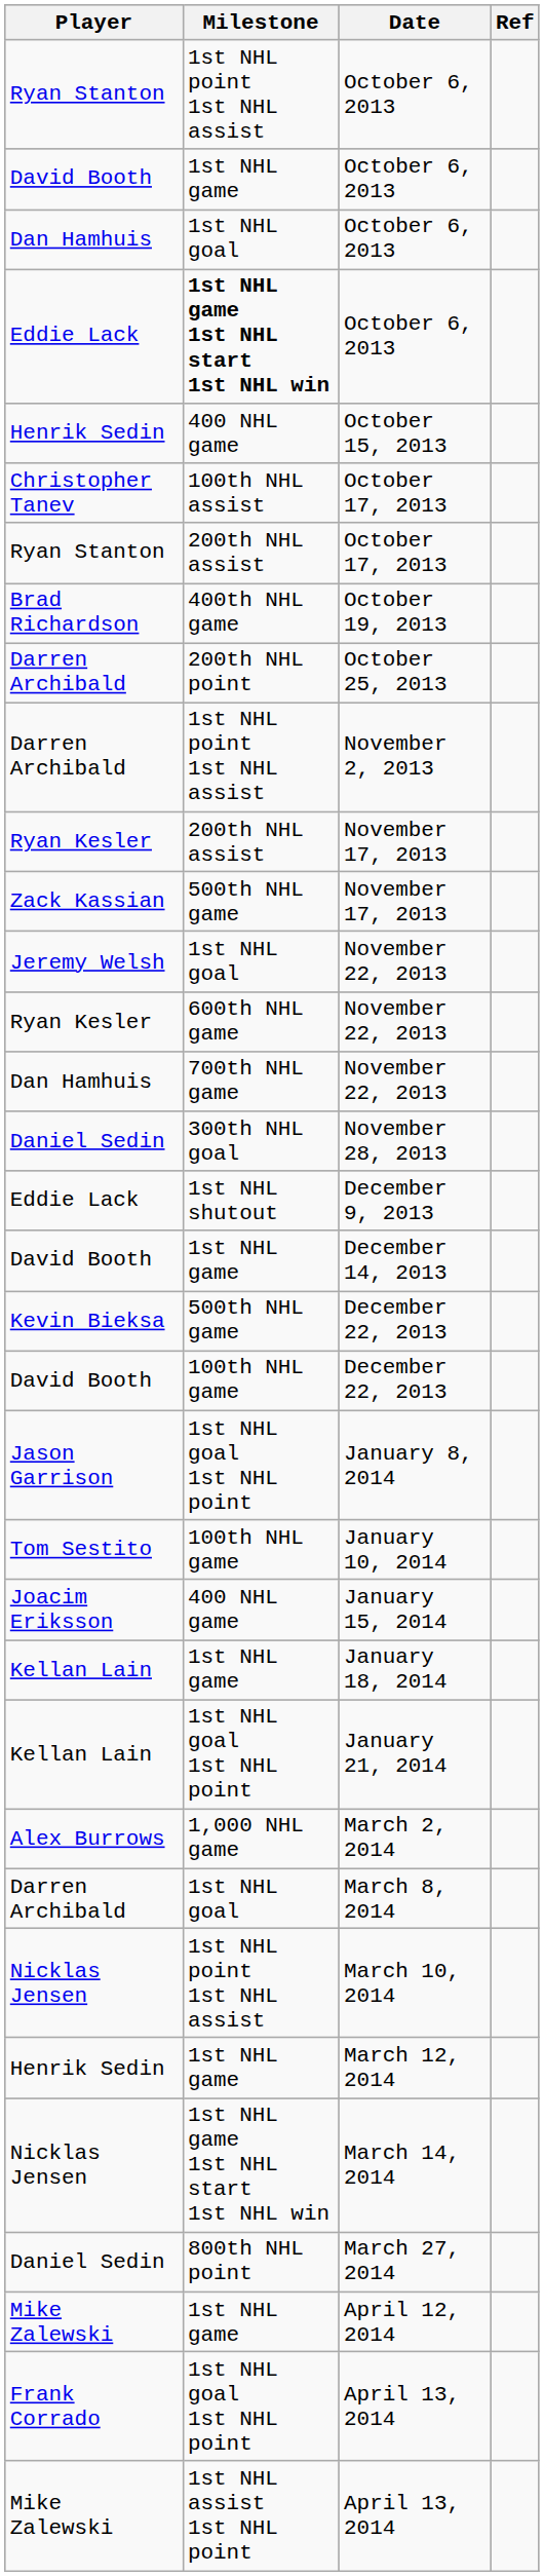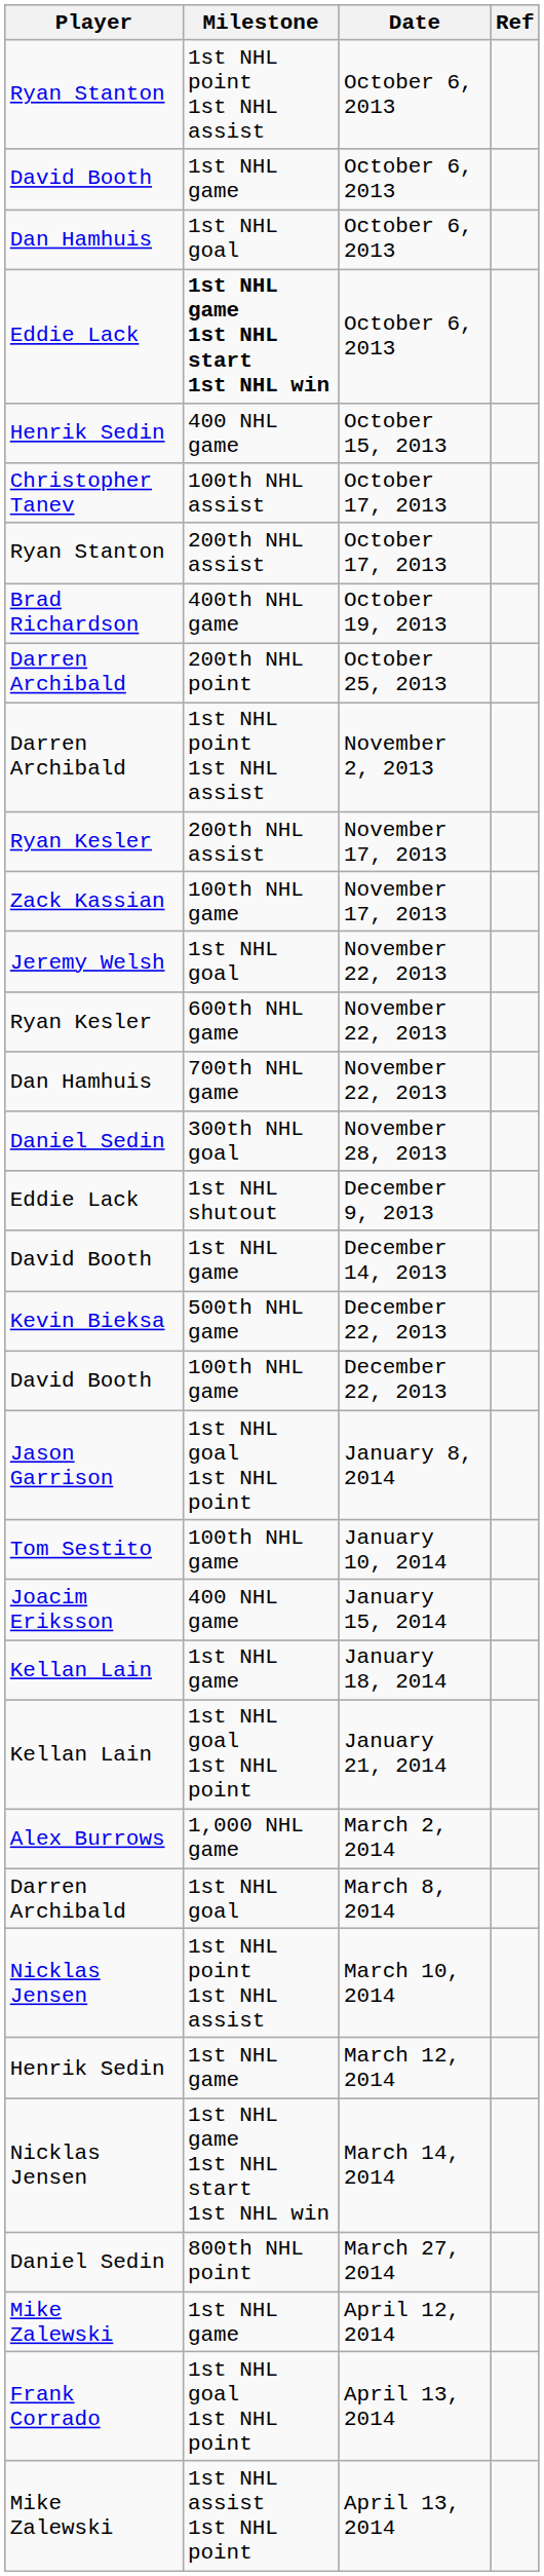 <table class="wikitable" style="width:52%;">
 <tr>
 <th>Player</th>
 <th>Milestone</th>
 <th>Date</th>
 <th>Ref</th>
 </tr>
 <tr>
 <td><a href='#'>Ryan Stanton</a></td>
 <td>1st NHL point<br>1st NHL assist</td>
 <td>October 6, 2013</td>
 <td></td>
 </tr>
 <tr>
 <td><a href='#'>David Booth</a></td>
 <td>1st NHL game</td>
 <td>October 6, 2013</td>
 <td></td>
 </tr>
 <tr>
 <td><a href='#'>Dan Hamhuis</a></td>
 <td>1st NHL goal</td>
 <td>October 6, 2013</td>
 <td></td>
 </tr>
 <tr>
 <td><a href='#'>Eddie Lack</a></td>
 <td><strong>1st NHL game<br>1st NHL start<br>1st NHL win</strong></td>
 <td>October 6, 2013</td>
 <td><br></td>
 </tr>
 <tr>
 <td><a href='#'>Henrik Sedin</a></td>
 <td>400 NHL game</td>
 <td>October 15, 2013</td>
 <td></td>
 </tr>
 <tr>
 <td><a href='#'>Christopher Tanev</a></td>
 <td>100th NHL assist</td>
 <td>October 17, 2013</td>
 <td></td>
 </tr>
 <tr>
 <td>Ryan Stanton</td>
 <td>200th NHL assist</td>
 <td>October 17, 2013</td>
 <td></td>
 </tr>
 <tr>
 <td><a href='#'>Brad Richardson</a></td>
 <td>400th NHL game</td>
 <td>October 19, 2013</td>
 <td></td>
 </tr>
 <tr>
 <td><a href='#'>Darren Archibald</a></td>
 <td>200th NHL point</td>
 <td>October 25, 2013</td>
 <td></td>
 </tr>
 <tr>
 <td>Darren Archibald</td>
 <td>1st NHL point<br>1st NHL assist</td>
 <td>November 2, 2013</td>
 <td></td>
 </tr>
 <tr>
 <td><a href='#'>Ryan Kesler</a></td>
 <td>200th NHL assist</td>
 <td>November 17, 2013</td>
 <td></td>
 </tr>
 <tr>
 <td><a href='#'>Zack Kassian</a></td>
-<td>500th NHL game</td>
+<td>100th NHL game</td>
 <td>November 17, 2013</td>
 <td></td>
 </tr>
 <tr>
 <td><a href='#'>Jeremy Welsh</a></td>
 <td>1st NHL goal</td>
 <td>November 22, 2013</td>
 <td></td>
 </tr>
 <tr>
 <td>Ryan Kesler</td>
 <td>600th NHL game</td>
 <td>November 22, 2013</td>
 <td></td>
 </tr>
 <tr>
 <td>Dan Hamhuis</td>
 <td>700th NHL game</td>
 <td>November 22, 2013</td>
 <td></td>
 </tr>
 <tr>
 <td><a href='#'>Daniel Sedin</a></td>
 <td>300th NHL goal</td>
 <td>November 28, 2013</td>
 <td></td>
 </tr>
 <tr>
 <td>Eddie Lack</td>
 <td>1st NHL shutout</td>
 <td>December 9, 2013</td>
 <td></td>
 </tr>
 <tr>
 <td>David Booth</td>
 <td>1st NHL game</td>
 <td>December 14, 2013</td>
 <td></td>
 </tr>
 <tr>
 <td><a href='#'>Kevin Bieksa</a></td>
 <td>500th NHL game</td>
 <td>December 22, 2013</td>
 <td></td>
 </tr>
 <tr>
 <td>David Booth</td>
 <td>100th NHL game</td>
 <td>December 22, 2013</td>
 <td></td>
 </tr>
 <tr>
 <td><a href='#'>Jason Garrison</a></td>
 <td>1st NHL goal<br>1st NHL point</td>
 <td>January 8, 2014</td>
 <td></td>
 </tr>
 <tr>
 <td><a href='#'>Tom Sestito</a></td>
 <td>100th NHL game</td>
 <td>January 10, 2014</td>
 <td></td>
 </tr>
 <tr>
 <td><a href='#'>Joacim Eriksson</a></td>
 <td>400 NHL game</td>
 <td>January 15, 2014</td>
 <td></td>
 </tr>
 <tr>
 <td><a href='#'>Kellan Lain</a></td>
 <td>1st NHL game</td>
 <td>January 18, 2014</td>
 <td></td>
 </tr>
 <tr>
 <td>Kellan Lain</td>
 <td>1st NHL goal<br>1st NHL point</td>
 <td>January 21, 2014</td>
 <td></td>
 </tr>
 <tr>
 <td><a href='#'>Alex Burrows</a></td>
 <td>1,000 NHL game</td>
 <td>March 2, 2014</td>
 <td></td>
 </tr>
 <tr>
 <td>Darren Archibald</td>
 <td>1st NHL goal</td>
 <td>March 8, 2014</td>
 <td></td>
 </tr>
 <tr>
 <td><a href='#'>Nicklas Jensen</a></td>
 <td>1st NHL point<br>1st NHL assist</td>
 <td>March 10, 2014</td>
 <td></td>
 </tr>
 <tr>
 <td>Henrik Sedin</td>
 <td>1st NHL game</td>
 <td>March 12, 2014</td>
 <td></td>
 </tr>
 <tr>
 <td>Nicklas Jensen</td>
 <td>1st NHL game<br>1st NHL start<br>1st NHL win</td>
 <td>March 14, 2014</td>
 <td></td>
 </tr>
 <tr>
 <td>Daniel Sedin</td>
 <td>800th NHL point</td>
 <td>March 27, 2014</td>
 <td></td>
 </tr>
 <tr>
 <td><a href='#'>Mike Zalewski</a></td>
 <td>1st NHL game</td>
 <td>April 12, 2014</td>
 <td></td>
 </tr>
 <tr>
 <td><a href='#'>Frank Corrado</a></td>
 <td>1st NHL goal<br>1st NHL point</td>
 <td>April 13, 2014</td>
 <td></td>
 </tr>
 <tr>
 <td>Mike Zalewski</td>
 <td>1st NHL assist<br>1st NHL point</td>
 <td>April 13, 2014</td>
 <td></td>
 </tr>
 <tr>
 </tr>
 </table>
